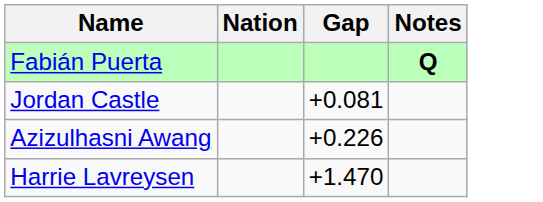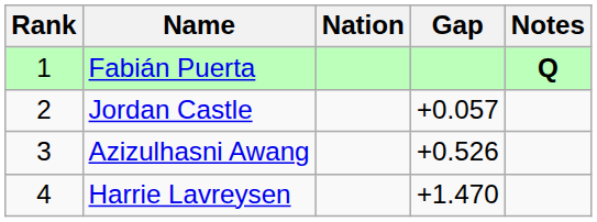 <table class="wikitable sortable" style="text-align:center">
 <tr>
+<th>Rank</th>
 <th>Name</th>
 <th>Nation</th>
 <th>Gap</th>
 <th>Notes</th>
 </tr>
 <tr bgcolor=bbffbb>
+<td>1</td>
 <td align="left"><a href='#'>Fabián Puerta</a></td>
 <td align="left"></td>
 <td></td>
 <td><strong>Q</strong></td>
 </tr>
 <tr>
+<td>2</td>
 <td align="left"><a href='#'>Jordan Castle</a></td>
 <td align="left"></td>
-<td>+0.081</td>
+<td>+0.057</td>
 <td></td>
 </tr>
 <tr>
+<td>3</td>
 <td align="left"><a href='#'>Azizulhasni Awang</a></td>
 <td align="left"></td>
-<td>+0.226</td>
+<td>+0.526</td>
 <td></td>
 </tr>
 <tr>
+<td>4</td>
 <td align="left"><a href='#'>Harrie Lavreysen</a></td>
 <td align="left"></td>
 <td>+1.470</td>
 <td></td>
 </tr>
 </table>
